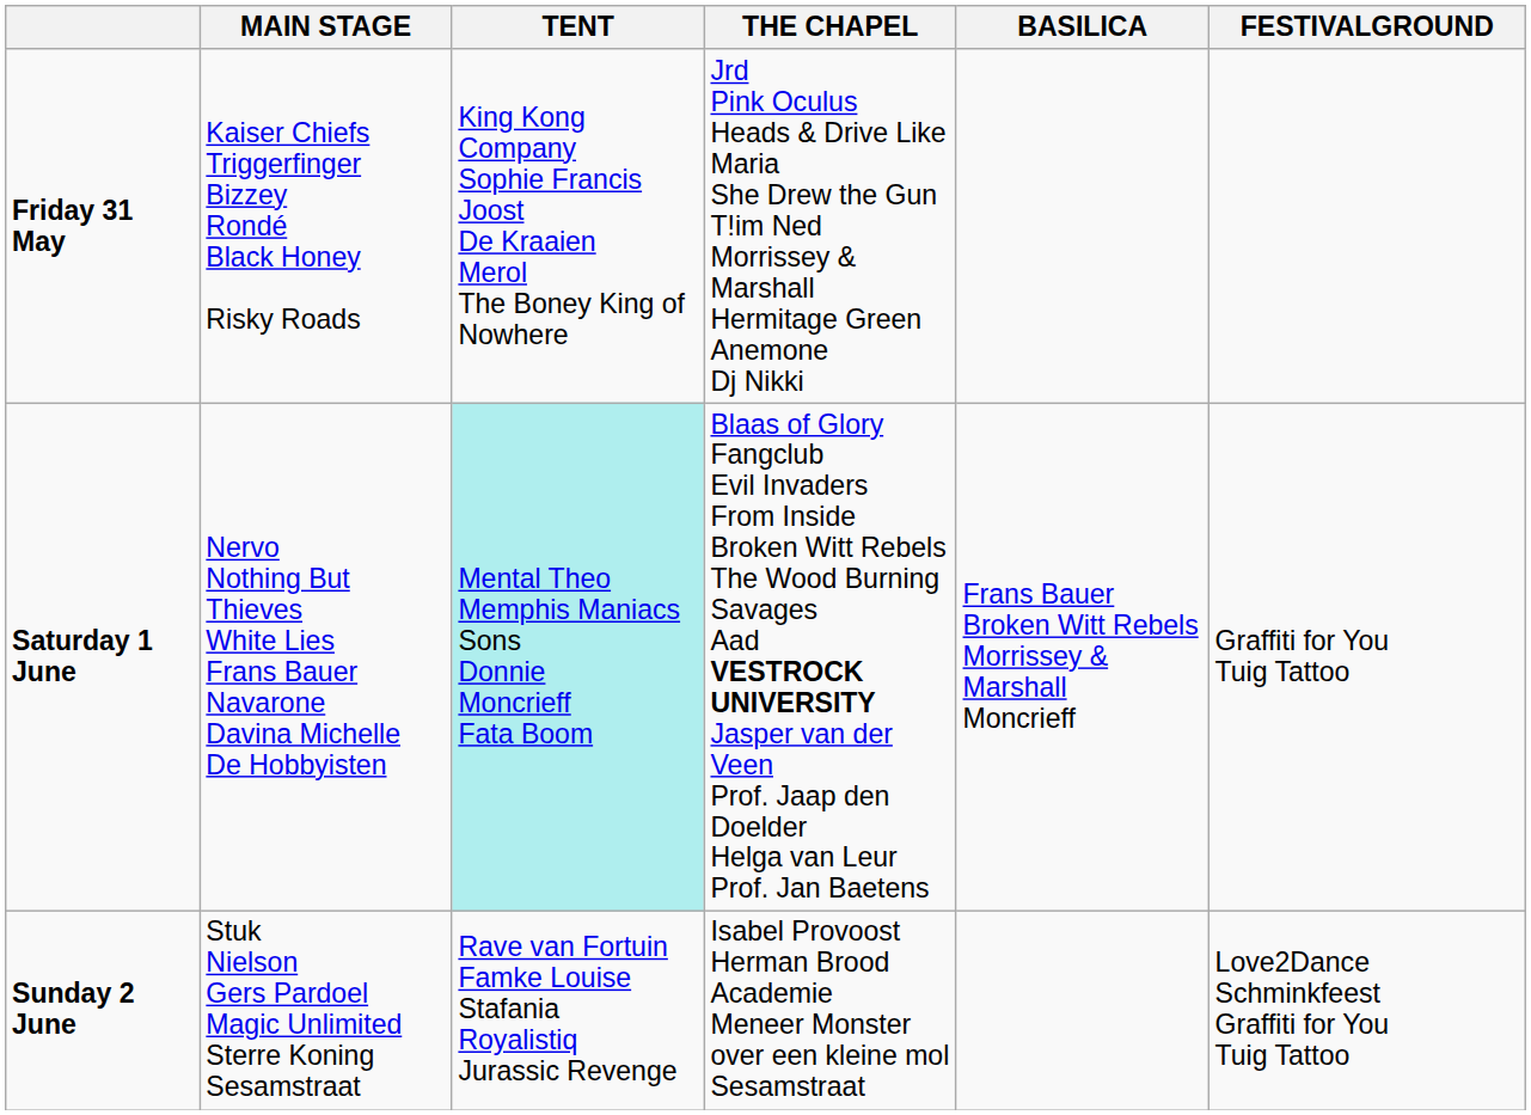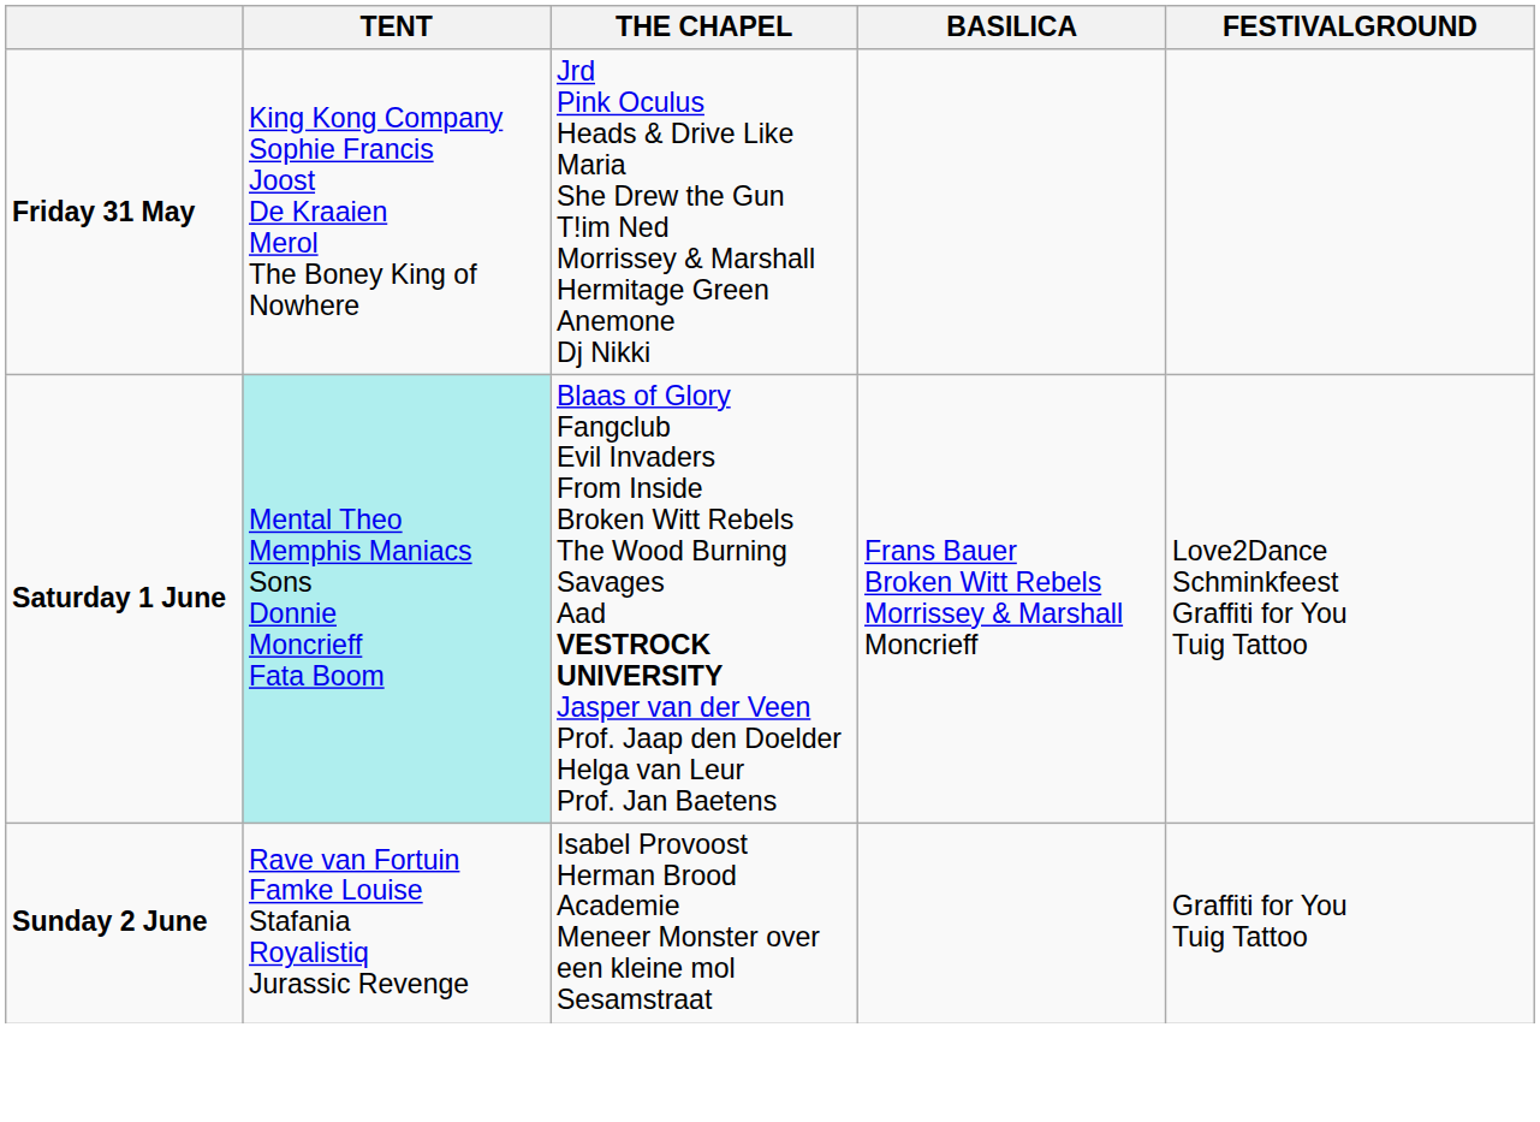 <table class="wikitable" width="100%">
 <tr>
 <th width="10%"></th>
-<th width="13%">MAIN STAGE</th>
 <th width="13%">TENT</th>
 <th width="13%">THE CHAPEL</th>
 <th width="13%">BASILICA</th>
 <th width="12%">FESTIVALGROUND</th>
 </tr>
 <tr>
 <td><strong>Friday 31 May</strong></td>
-<td><a href='#'>Kaiser Chiefs</a><br><a href='#'>Triggerfinger</a><br><a href='#'>Bizzey</a><br><a href='#'>Rondé</a><br><a href='#'>Black Honey</a><br><br>Risky Roads</td>
 <td><a href='#'>King Kong Company</a><br><a href='#'>Sophie Francis</a><br><a href='#'>Joost</a><br><a href='#'>De Kraaien</a><br><a href='#'>Merol</a><br>The Boney King of Nowhere</td>
 <td><a href='#'>Jrd</a><br><a href='#'>Pink Oculus</a><br>Heads & Drive Like Maria<br>She Drew the Gun<br>T!im Ned<br>Morrissey & Marshall<br>Hermitage Green<br>Anemone<br>Dj Nikki</td>
 <td></td>
 <td></td>
 </tr>
 <tr>
 <td><strong>Saturday 1 June</strong></td>
-<td><a href='#'>Nervo</a><br><a href='#'>Nothing But Thieves</a><br><a href='#'>White Lies</a><br><a href='#'>Frans Bauer</a><br><a href='#'>Navarone</a><br><a href='#'>Davina Michelle</a><br><a href='#'>De Hobbyisten</a></td>
 <td style="background: paleturquoise;"><a href='#'>Mental Theo</a><br><a href='#'>Memphis Maniacs</a><br>Sons<br><a href='#'>Donnie</a><br><a href='#'>Moncrieff</a><br><a href='#'>Fata Boom</a></td>
 <td><a href='#'>Blaas of Glory</a><br>Fangclub<br>Evil Invaders<br>From Inside<br>Broken Witt Rebels<br>The Wood Burning Savages<br>Aad<br><strong>VESTROCK UNIVERSITY</strong><br><a href='#'>Jasper van der Veen</a><br>Prof. Jaap den Doelder<br>Helga van Leur<br>Prof. Jan Baetens</td>
 <td><a href='#'>Frans Bauer</a><br><a href='#'>Broken Witt Rebels</a><br><a href='#'>Morrissey & Marshall</a><br>Moncrieff</td>
-<td>Graffiti for You <br>Tuig Tattoo</td>
+<td>Love2Dance<br>Schminkfeest<br>Graffiti for You<br>Tuig Tattoo</td>
 </tr>
 <tr>
 <td><strong>Sunday 2 June<br></strong></td>
-<td>Stuk<br><a href='#'>Nielson</a><br><a href='#'>Gers Pardoel</a><br><a href='#'>Magic Unlimited</a><br>Sterre Koning<br>Sesamstraat</td>
 <td><a href='#'>Rave van Fortuin</a><br><a href='#'>Famke Louise</a><br>Stafania<br><a href='#'>Royalistiq</a><br>Jurassic Revenge</td>
 <td>Isabel Provoost<br>Herman Brood Academie<br>Meneer Monster over een kleine mol<br>Sesamstraat</td>
 <td></td>
-<td>Love2Dance<br>Schminkfeest<br>Graffiti for You<br>Tuig Tattoo</td>
+<td>Graffiti for You <br>Tuig Tattoo</td>
 </tr>
 </table>
